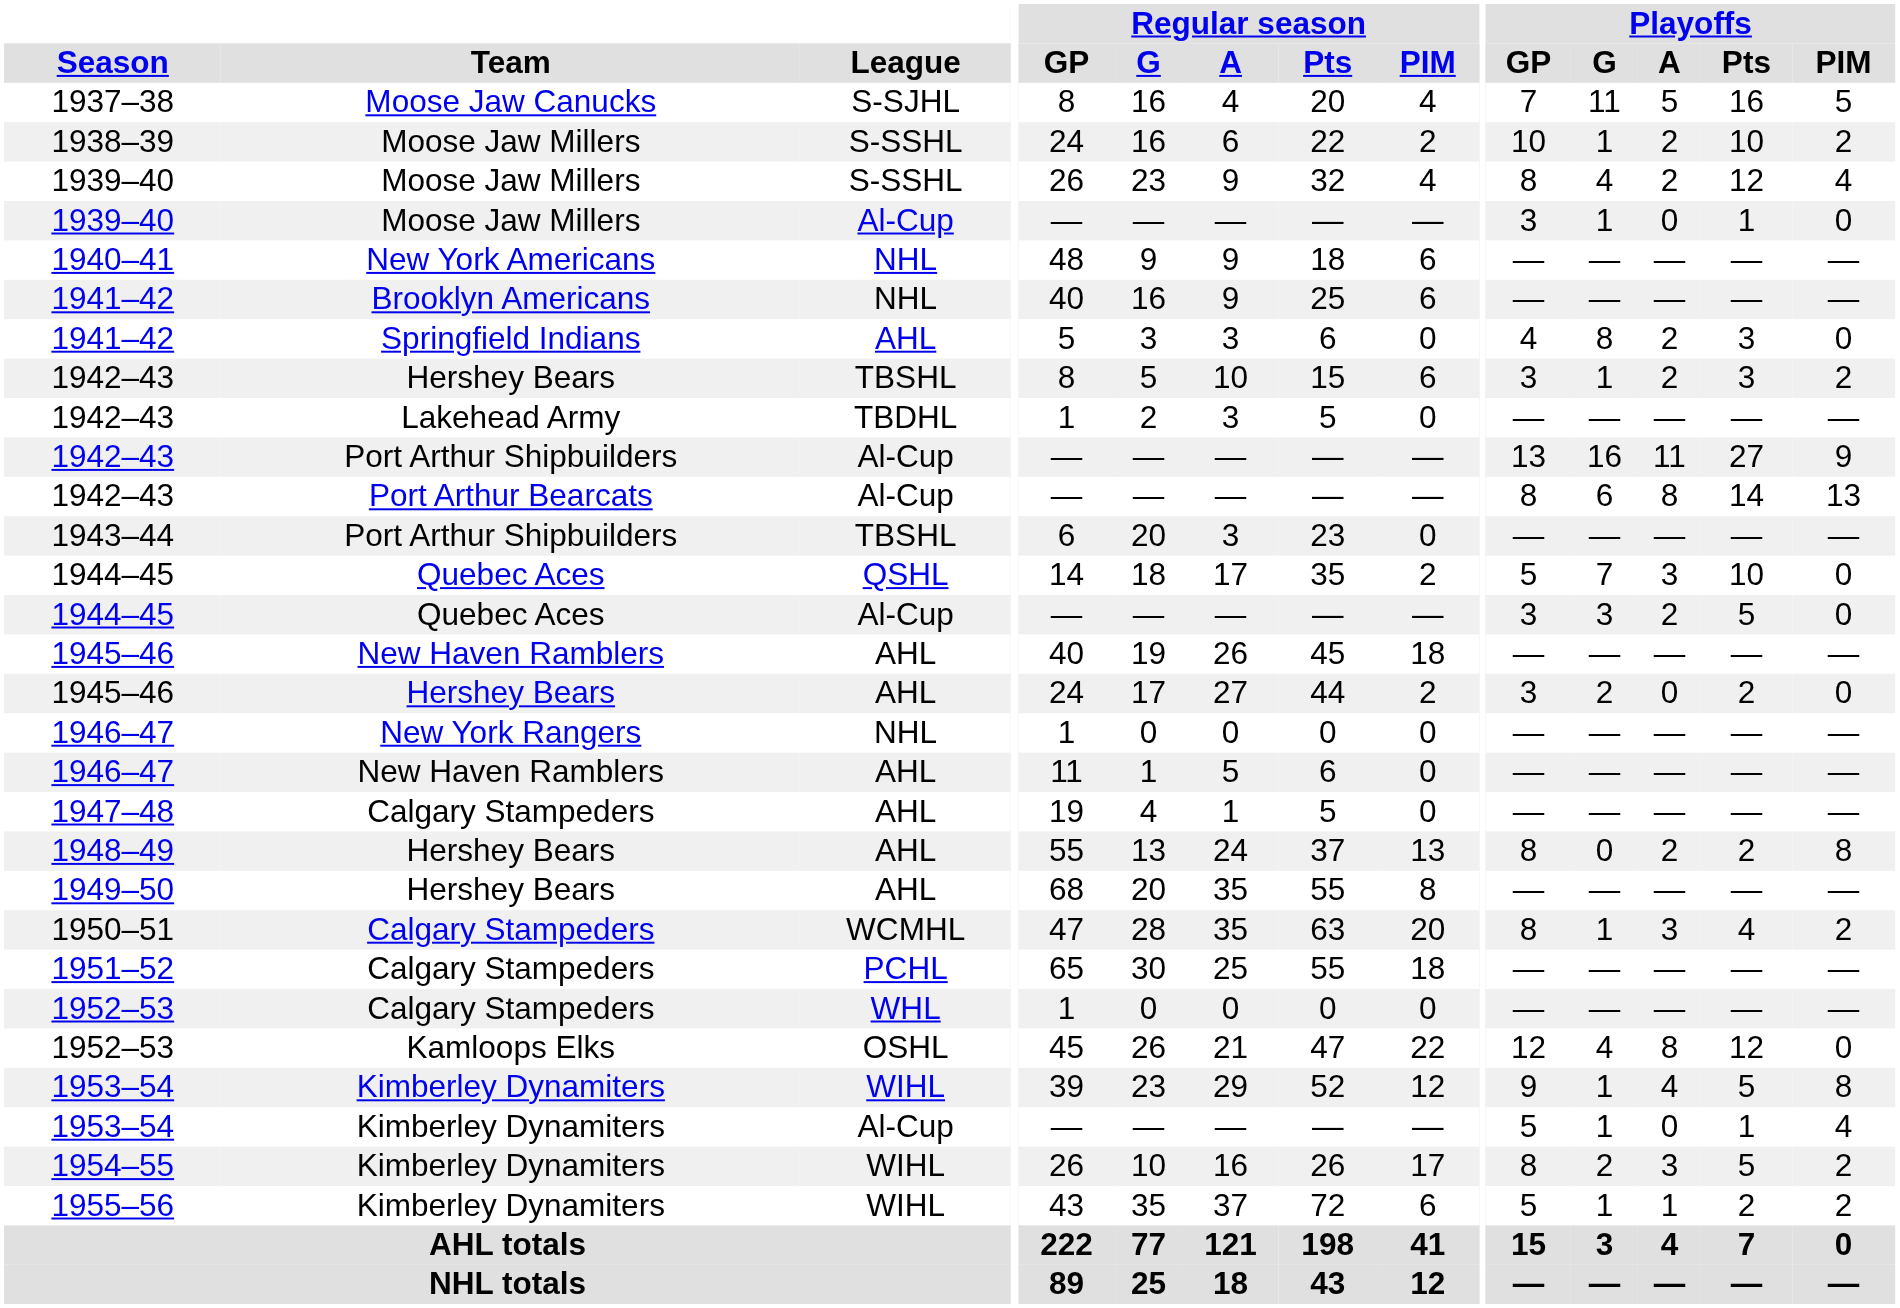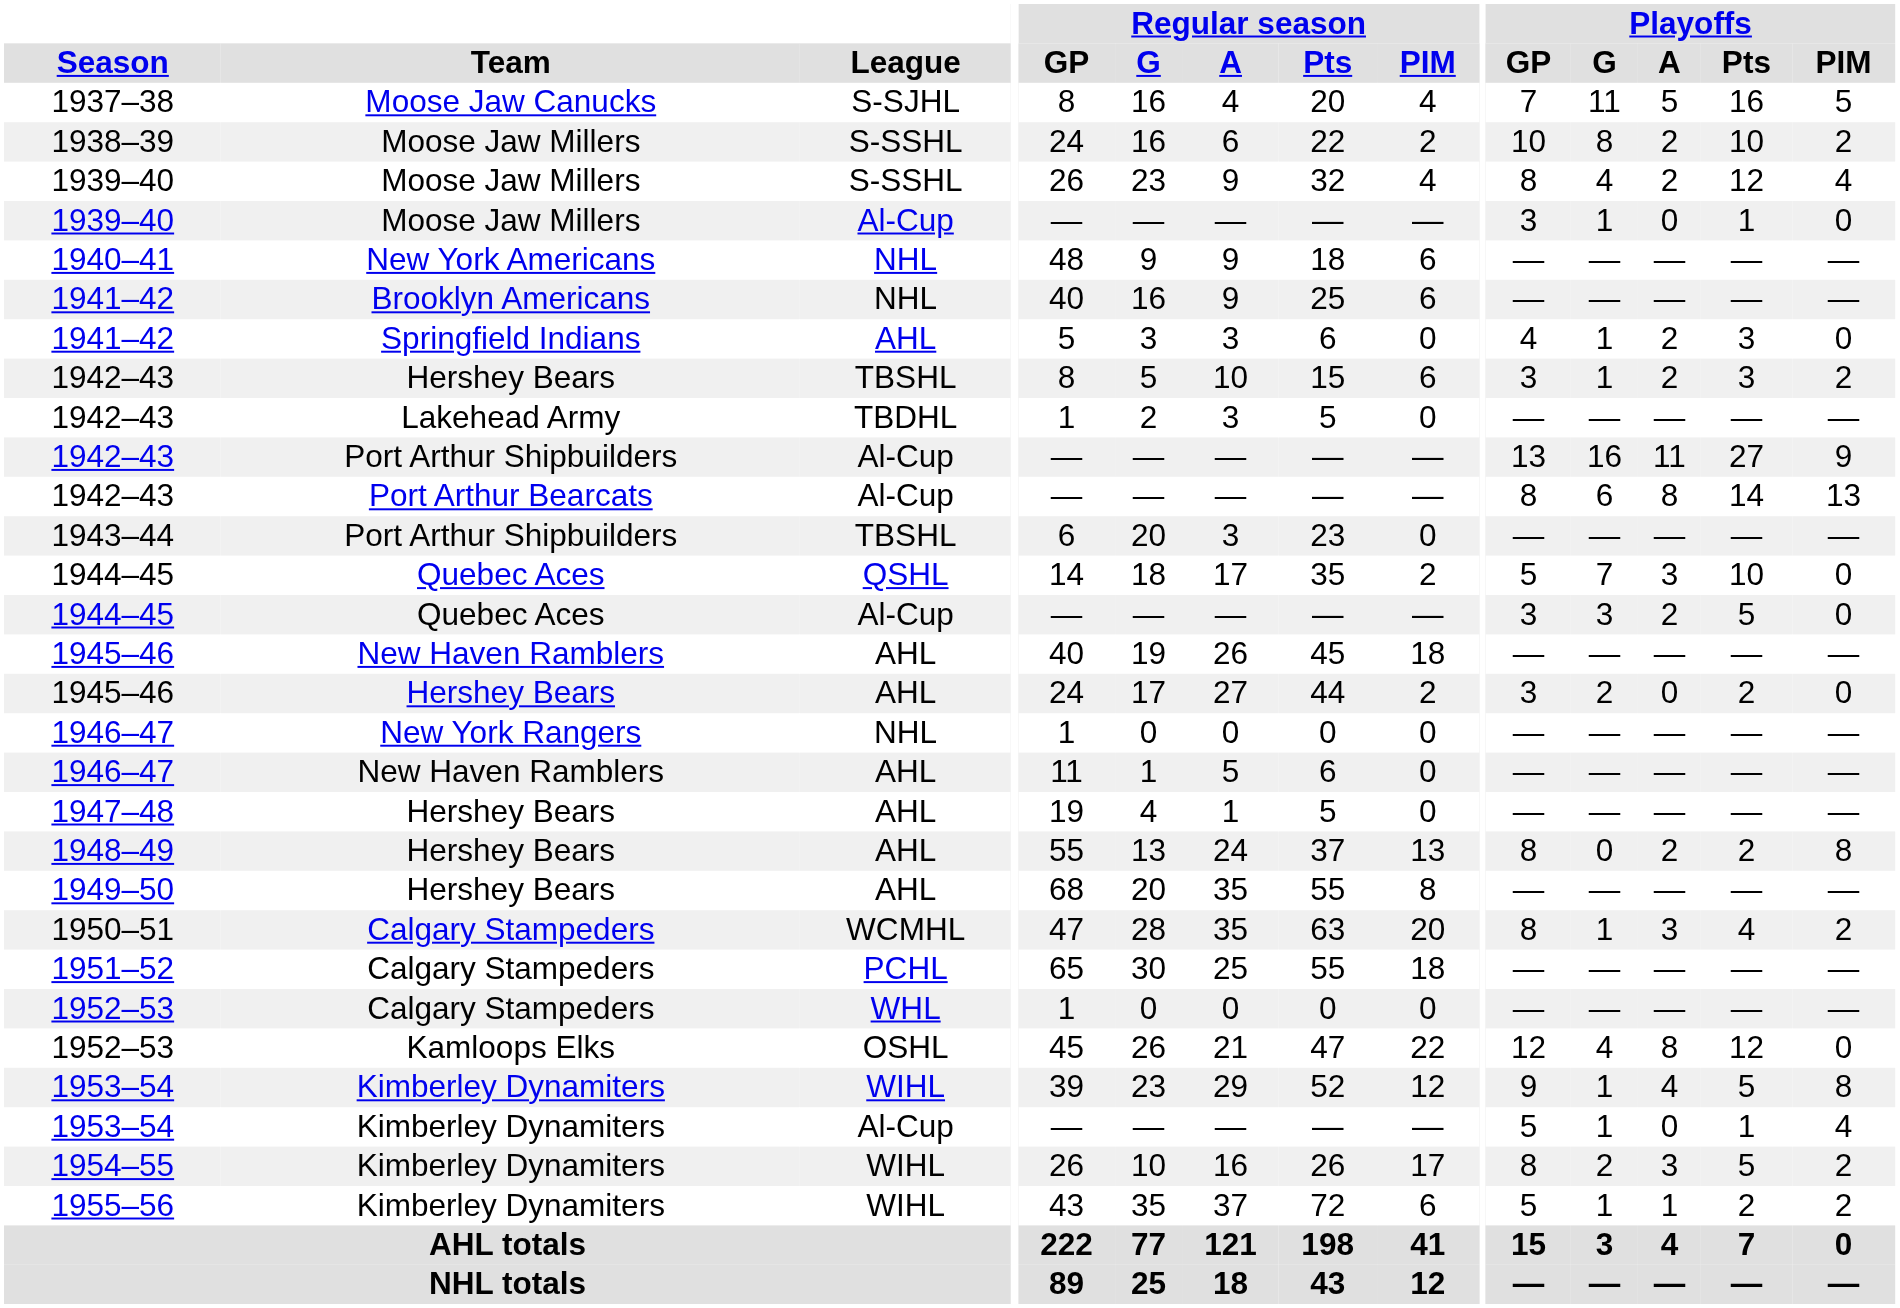 <table border="0" cellpadding="1" cellspacing="0" style="text-align:center; width:60em">
 <tr bgcolor="#e0e0e0">
 <th colspan="3" bgcolor="#ffffff"></th>
 <th rowspan="100" bgcolor="#ffffff"></th>
 <th colspan="5"><a href='#'>Regular season</a></th>
 <th rowspan="100" bgcolor="#ffffff"></th>
 <th colspan="5"><a href='#'>Playoffs</a></th>
 </tr>
 <tr bgcolor="#e0e0e0">
 <th><a href='#'>Season</a></th>
 <th>Team</th>
 <th>League</th>
 <th>GP</th>
 <th><a href='#'>G</a></th>
 <th><a href='#'>A</a></th>
 <th><a href='#'>Pts</a></th>
 <th><a href='#'>PIM</a></th>
 <th>GP</th>
 <th>G</th>
 <th>A</th>
 <th>Pts</th>
 <th>PIM</th>
 </tr>
 <tr>
 <td>1937–38</td>
 <td><a href='#'>Moose Jaw Canucks</a></td>
 <td>S-SJHL</td>
 <td>8</td>
 <td>16</td>
 <td>4</td>
 <td>20</td>
 <td>4</td>
 <td>7</td>
 <td>11</td>
 <td>5</td>
 <td>16</td>
 <td>5</td>
 </tr>
 <tr bgcolor="#f0f0f0">
 <td>1938–39</td>
 <td>Moose Jaw Millers</td>
 <td>S-SSHL</td>
 <td>24</td>
 <td>16</td>
 <td>6</td>
 <td>22</td>
 <td>2</td>
 <td>10</td>
-<td>1</td>
+<td>8</td>
 <td>2</td>
 <td>10</td>
 <td>2</td>
 </tr>
 <tr>
 <td>1939–40</td>
 <td>Moose Jaw Millers</td>
 <td>S-SSHL</td>
 <td>26</td>
 <td>23</td>
 <td>9</td>
 <td>32</td>
 <td>4</td>
 <td>8</td>
 <td>4</td>
 <td>2</td>
 <td>12</td>
 <td>4</td>
 </tr>
 <tr bgcolor="#f0f0f0">
 <td><a href='#'>1939–40</a></td>
 <td>Moose Jaw Millers</td>
 <td><a href='#'>Al-Cup</a></td>
 <td>—</td>
 <td>—</td>
 <td>—</td>
 <td>—</td>
 <td>—</td>
 <td>3</td>
 <td>1</td>
 <td>0</td>
 <td>1</td>
 <td>0</td>
 </tr>
 <tr>
 <td><a href='#'>1940–41</a></td>
 <td><a href='#'>New York Americans</a></td>
 <td><a href='#'>NHL</a></td>
 <td>48</td>
 <td>9</td>
 <td>9</td>
 <td>18</td>
 <td>6</td>
 <td>—</td>
 <td>—</td>
 <td>—</td>
 <td>—</td>
 <td>—</td>
 </tr>
 <tr bgcolor="#f0f0f0">
 <td><a href='#'>1941–42</a></td>
 <td><a href='#'>Brooklyn Americans</a></td>
 <td>NHL</td>
 <td>40</td>
 <td>16</td>
 <td>9</td>
 <td>25</td>
 <td>6</td>
 <td>—</td>
 <td>—</td>
 <td>—</td>
 <td>—</td>
 <td>—</td>
 </tr>
 <tr>
 <td><a href='#'>1941–42</a></td>
 <td><a href='#'>Springfield Indians</a></td>
 <td><a href='#'>AHL</a></td>
 <td>5</td>
 <td>3</td>
 <td>3</td>
 <td>6</td>
 <td>0</td>
 <td>4</td>
-<td>8</td>
+<td>1</td>
 <td>2</td>
 <td>3</td>
 <td>0</td>
 </tr>
 <tr bgcolor="#f0f0f0">
 <td>1942–43</td>
 <td>Hershey Bears</td>
 <td>TBSHL</td>
 <td>8</td>
 <td>5</td>
 <td>10</td>
 <td>15</td>
 <td>6</td>
 <td>3</td>
 <td>1</td>
 <td>2</td>
 <td>3</td>
 <td>2</td>
 </tr>
 <tr>
 <td>1942–43</td>
 <td>Lakehead Army</td>
 <td>TBDHL</td>
 <td>1</td>
 <td>2</td>
 <td>3</td>
 <td>5</td>
 <td>0</td>
 <td>—</td>
 <td>—</td>
 <td>—</td>
 <td>—</td>
 <td>—</td>
 </tr>
 <tr bgcolor="#f0f0f0">
 <td><a href='#'>1942–43</a></td>
 <td>Port Arthur Shipbuilders</td>
 <td>Al-Cup</td>
 <td>—</td>
 <td>—</td>
 <td>—</td>
 <td>—</td>
 <td>—</td>
 <td>13</td>
 <td>16</td>
 <td>11</td>
 <td>27</td>
 <td>9</td>
 </tr>
 <tr>
 <td>1942–43</td>
 <td><a href='#'>Port Arthur Bearcats</a></td>
 <td>Al-Cup</td>
 <td>—</td>
 <td>—</td>
 <td>—</td>
 <td>—</td>
 <td>—</td>
 <td>8</td>
 <td>6</td>
 <td>8</td>
 <td>14</td>
 <td>13</td>
 </tr>
 <tr bgcolor="#f0f0f0">
 <td>1943–44</td>
 <td>Port Arthur Shipbuilders</td>
 <td>TBSHL</td>
 <td>6</td>
 <td>20</td>
 <td>3</td>
 <td>23</td>
 <td>0</td>
 <td>—</td>
 <td>—</td>
 <td>—</td>
 <td>—</td>
 <td>—</td>
 </tr>
 <tr>
 <td>1944–45</td>
 <td><a href='#'>Quebec Aces</a></td>
 <td><a href='#'>QSHL</a></td>
 <td>14</td>
 <td>18</td>
 <td>17</td>
 <td>35</td>
 <td>2</td>
 <td>5</td>
 <td>7</td>
 <td>3</td>
 <td>10</td>
 <td>0</td>
 </tr>
 <tr bgcolor="#f0f0f0">
 <td><a href='#'>1944–45</a></td>
 <td>Quebec Aces</td>
 <td>Al-Cup</td>
 <td>—</td>
 <td>—</td>
 <td>—</td>
 <td>—</td>
 <td>—</td>
 <td>3</td>
 <td>3</td>
 <td>2</td>
 <td>5</td>
 <td>0</td>
 </tr>
 <tr>
 <td><a href='#'>1945–46</a></td>
 <td><a href='#'>New Haven Ramblers</a></td>
 <td>AHL</td>
 <td>40</td>
 <td>19</td>
 <td>26</td>
 <td>45</td>
 <td>18</td>
 <td>—</td>
 <td>—</td>
 <td>—</td>
 <td>—</td>
 <td>—</td>
 </tr>
 <tr bgcolor="#f0f0f0">
 <td>1945–46</td>
 <td><a href='#'>Hershey Bears</a></td>
 <td>AHL</td>
 <td>24</td>
 <td>17</td>
 <td>27</td>
 <td>44</td>
 <td>2</td>
 <td>3</td>
 <td>2</td>
 <td>0</td>
 <td>2</td>
 <td>0</td>
 </tr>
 <tr>
 <td><a href='#'>1946–47</a></td>
 <td><a href='#'>New York Rangers</a></td>
 <td>NHL</td>
 <td>1</td>
 <td>0</td>
 <td>0</td>
 <td>0</td>
 <td>0</td>
 <td>—</td>
 <td>—</td>
 <td>—</td>
 <td>—</td>
 <td>—</td>
 </tr>
 <tr bgcolor="#f0f0f0">
 <td><a href='#'>1946–47</a></td>
 <td>New Haven Ramblers</td>
 <td>AHL</td>
 <td>11</td>
 <td>1</td>
 <td>5</td>
 <td>6</td>
 <td>0</td>
 <td>—</td>
 <td>—</td>
 <td>—</td>
 <td>—</td>
 <td>—</td>
 </tr>
 <tr>
 <td><a href='#'>1947–48</a></td>
-<td>Calgary Stampeders</td>
+<td>Hershey Bears</td>
 <td>AHL</td>
 <td>19</td>
 <td>4</td>
 <td>1</td>
 <td>5</td>
 <td>0</td>
 <td>—</td>
 <td>—</td>
 <td>—</td>
 <td>—</td>
 <td>—</td>
 </tr>
 <tr bgcolor="#f0f0f0">
 <td><a href='#'>1948–49</a></td>
 <td>Hershey Bears</td>
 <td>AHL</td>
 <td>55</td>
 <td>13</td>
 <td>24</td>
 <td>37</td>
 <td>13</td>
 <td>8</td>
 <td>0</td>
 <td>2</td>
 <td>2</td>
 <td>8</td>
 </tr>
 <tr>
 <td><a href='#'>1949–50</a></td>
 <td>Hershey Bears</td>
 <td>AHL</td>
 <td>68</td>
 <td>20</td>
 <td>35</td>
 <td>55</td>
 <td>8</td>
 <td>—</td>
 <td>—</td>
 <td>—</td>
 <td>—</td>
 <td>—</td>
 </tr>
 <tr bgcolor="#f0f0f0">
 <td>1950–51</td>
 <td><a href='#'>Calgary Stampeders</a></td>
 <td>WCMHL</td>
 <td>47</td>
 <td>28</td>
 <td>35</td>
 <td>63</td>
 <td>20</td>
 <td>8</td>
 <td>1</td>
 <td>3</td>
 <td>4</td>
 <td>2</td>
 </tr>
 <tr>
 <td><a href='#'>1951–52</a></td>
 <td>Calgary Stampeders</td>
 <td><a href='#'>PCHL</a></td>
 <td>65</td>
 <td>30</td>
 <td>25</td>
 <td>55</td>
 <td>18</td>
 <td>—</td>
 <td>—</td>
 <td>—</td>
 <td>—</td>
 <td>—</td>
 </tr>
 <tr bgcolor="#f0f0f0">
 <td><a href='#'>1952–53</a></td>
 <td>Calgary Stampeders</td>
 <td><a href='#'>WHL</a></td>
 <td>1</td>
 <td>0</td>
 <td>0</td>
 <td>0</td>
 <td>0</td>
 <td>—</td>
 <td>—</td>
 <td>—</td>
 <td>—</td>
 <td>—</td>
 </tr>
 <tr>
 <td>1952–53</td>
 <td>Kamloops Elks</td>
 <td>OSHL</td>
 <td>45</td>
 <td>26</td>
 <td>21</td>
 <td>47</td>
 <td>22</td>
 <td>12</td>
 <td>4</td>
 <td>8</td>
 <td>12</td>
 <td>0</td>
 </tr>
 <tr bgcolor="#f0f0f0">
 <td><a href='#'>1953–54</a></td>
 <td><a href='#'>Kimberley Dynamiters</a></td>
 <td><a href='#'>WIHL</a></td>
 <td>39</td>
 <td>23</td>
 <td>29</td>
 <td>52</td>
 <td>12</td>
 <td>9</td>
 <td>1</td>
 <td>4</td>
 <td>5</td>
 <td>8</td>
 </tr>
 <tr>
 <td><a href='#'>1953–54</a></td>
 <td>Kimberley Dynamiters</td>
 <td>Al-Cup</td>
 <td>—</td>
 <td>—</td>
 <td>—</td>
 <td>—</td>
 <td>—</td>
 <td>5</td>
 <td>1</td>
 <td>0</td>
 <td>1</td>
 <td>4</td>
 </tr>
 <tr bgcolor="#f0f0f0">
 <td><a href='#'>1954–55</a></td>
 <td>Kimberley Dynamiters</td>
 <td>WIHL</td>
 <td>26</td>
 <td>10</td>
 <td>16</td>
 <td>26</td>
 <td>17</td>
 <td>8</td>
 <td>2</td>
 <td>3</td>
 <td>5</td>
 <td>2</td>
 </tr>
 <tr>
 <td><a href='#'>1955–56</a></td>
 <td>Kimberley Dynamiters</td>
 <td>WIHL</td>
 <td>43</td>
 <td>35</td>
 <td>37</td>
 <td>72</td>
 <td>6</td>
 <td>5</td>
 <td>1</td>
 <td>1</td>
 <td>2</td>
 <td>2</td>
 </tr>
 <tr bgcolor="#e0e0e0">
 <th colspan="3">AHL totals</th>
 <th>222</th>
 <th>77</th>
 <th>121</th>
 <th>198</th>
 <th>41</th>
 <th>15</th>
 <th>3</th>
 <th>4</th>
 <th>7</th>
 <th>0</th>
 </tr>
 <tr bgcolor="#e0e0e0">
 <th colspan="3">NHL totals</th>
 <th>89</th>
 <th>25</th>
 <th>18</th>
 <th>43</th>
 <th>12</th>
 <th>—</th>
 <th>—</th>
 <th>—</th>
 <th>—</th>
 <th>—</th>
 </tr>
 </table>
